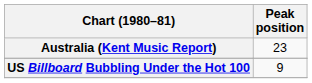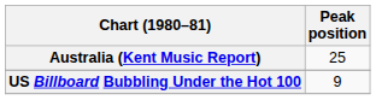 <table class="wikitable sortable plainrowheaders" style="text-align:center">
 <tr>
 <th>Chart (1980–81)</th>
 <th>Peak<br>position</th>
 </tr>
 <tr>
 <th scope="row">Australia (<a href='#'>Kent Music Report</a>)</th>
-<td style="text-align:center;">23</td>
+<td style="text-align:center;">25</td>
 </tr>
 <tr>
 </tr>
 <tr>
 </tr>
 <tr>
 </tr>
 <tr>
 </tr>
 <tr>
 </tr>
 <tr>
 </tr>
 <tr>
 </tr>
 <tr>
 <th scope="row">US <em><a href='#'>Billboard</a></em> <a href='#'>Bubbling Under the Hot 100</a></th>
 <td style="text-align:center;">9</td>
 </tr>
 <tr>
 </tr>
 </table>
